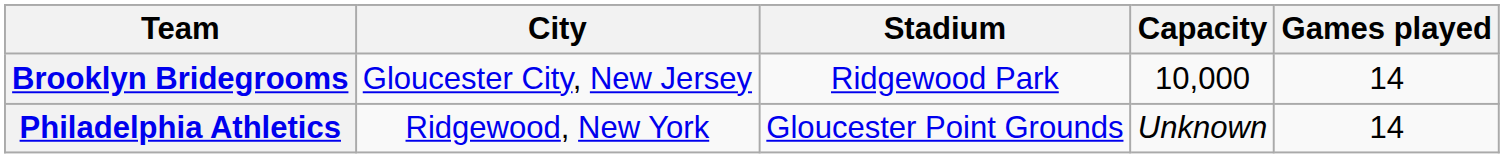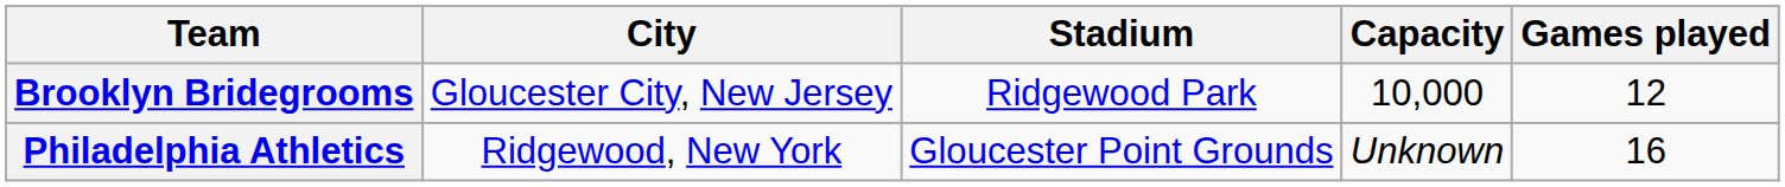 <table class="wikitable sortable plainrowheaders" style="text-align:center;">
 <tr>
 <th scope="col">Team</th>
 <th scope="col">City</th>
 <th scope="col">Stadium</th>
 <th scope="col">Capacity</th>
 <th scope="col">Games played</th>
 </tr>
 <tr>
 <th scope="row"><a href='#'>Brooklyn Bridegrooms</a></th>
 <td><a href='#'>Gloucester City</a>, <a href='#'>New Jersey</a></td>
 <td><a href='#'>Ridgewood Park</a></td>
 <td>10,000</td>
-<td>14</td>
+<td>12</td>
 </tr>
 <tr>
 <th scope="row"><a href='#'>Philadelphia Athletics</a></th>
 <td><a href='#'>Ridgewood</a>, <a href='#'>New York</a></td>
 <td><a href='#'>Gloucester Point Grounds</a></td>
 <td><em>Unknown</em></td>
-<td>14</td>
+<td>16</td>
 </tr>
 </table>
